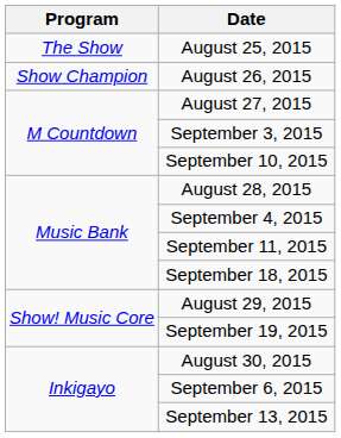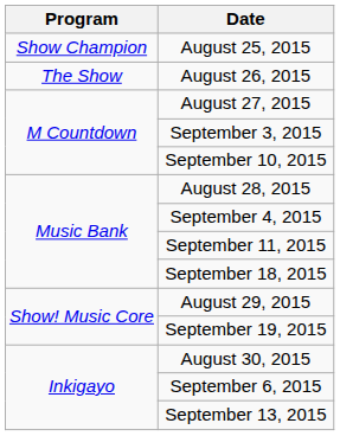 <table class="wikitable" style="text-align:center">
 <tr>
 <th>Program</th>
 <th width="150">Date</th>
 </tr>
 <tr>
-<td><a href='#'><em>The Show</em></a></td>
+<td><em><a href='#'>Show Champion</a></em></td>
 <td>August 25, 2015</td>
 </tr>
 <tr>
-<td><em><a href='#'>Show Champion</a></em></td>
+<td><a href='#'><em>The Show</em></a></td>
 <td>August 26, 2015</td>
 </tr>
 <tr>
 <td rowspan="3"><em><a href='#'>M Countdown</a></em></td>
 <td>August 27, 2015</td>
 </tr>
 <tr>
 <td>September 3, 2015</td>
 </tr>
 <tr>
 <td>September 10, 2015</td>
 </tr>
 <tr>
 <td rowspan="4"><a href='#'><em>Music Bank</em></a></td>
 <td>August 28, 2015</td>
 </tr>
 <tr>
 <td>September 4, 2015</td>
 </tr>
 <tr>
 <td>September 11, 2015</td>
 </tr>
 <tr>
 <td>September 18, 2015</td>
 </tr>
 <tr>
 <td rowspan="2"><em><a href='#'>Show! Music Core</a></em></td>
 <td>August 29, 2015</td>
 </tr>
 <tr>
 <td>September 19, 2015</td>
 </tr>
 <tr>
 <td rowspan="3"><em><a href='#'>Inkigayo</a></em></td>
 <td>August 30, 2015</td>
 </tr>
 <tr>
 <td>September 6, 2015</td>
 </tr>
 <tr>
 <td>September 13, 2015</td>
 </tr>
 </table>
